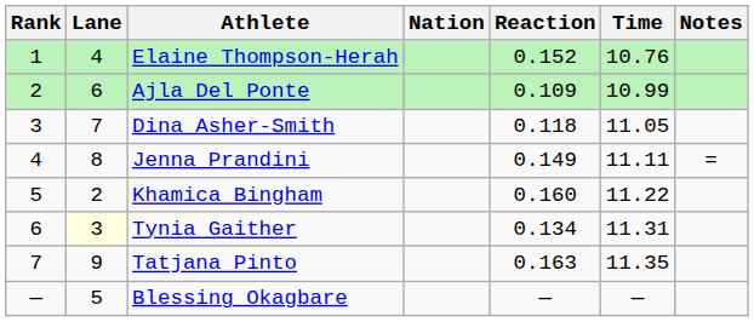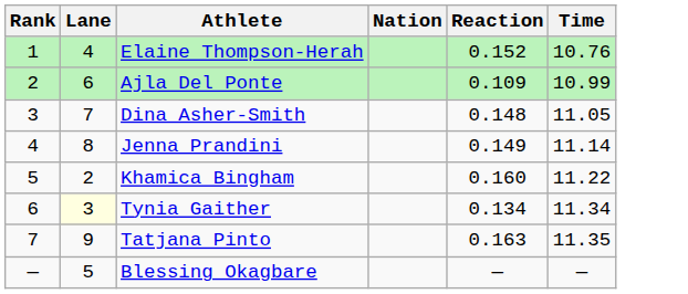 <table class="wikitable sortable" style="text-align:center">
 <tr>
 <th>Rank</th>
 <th>Lane</th>
 <th>Athlete</th>
 <th>Nation</th>
 <th>Reaction</th>
 <th>Time</th>
-<th>Notes</th>
 </tr>
 <tr bgcolor=#bbf3bb>
 <td>1</td>
 <td>4</td>
 <td align="left"><a href='#'>Elaine Thompson-Herah</a></td>
 <td align="left"></td>
 <td>0.152</td>
 <td>10.76</td>
-<td></td>
 </tr>
 <tr bgcolor=#bbf3bb>
 <td>2</td>
 <td>6</td>
 <td align="left"><a href='#'>Ajla Del Ponte</a></td>
 <td align="left"></td>
 <td>0.109</td>
 <td>10.99</td>
-<td></td>
 </tr>
 <tr>
 <td>3</td>
 <td>7</td>
 <td align="left"><a href='#'>Dina Asher-Smith</a></td>
 <td align="left"></td>
-<td>0.118</td>
+<td>0.148</td>
 <td>11.05</td>
-<td></td>
 </tr>
 <tr>
 <td>4</td>
 <td>8</td>
 <td align="left"><a href='#'>Jenna Prandini</a></td>
 <td align=left></td>
 <td>0.149</td>
-<td>11.11</td>
-<td>=</td>
+<td>11.14</td>
 </tr>
 <tr>
 <td>5</td>
 <td>2</td>
 <td align="left"><a href='#'>Khamica Bingham</a></td>
 <td align="left"></td>
 <td>0.160</td>
 <td>11.22</td>
-<td></td>
 </tr>
 <tr>
 <td>6</td>
 <td style="background: lightyellow;">3</td>
 <td align="left"><a href='#'>Tynia Gaither</a></td>
 <td align=left></td>
 <td>0.134</td>
-<td>11.31</td>
-<td></td>
+<td>11.34</td>
 </tr>
 <tr>
 <td>7</td>
 <td>9</td>
 <td align="left"><a href='#'>Tatjana Pinto</a></td>
 <td align="left"></td>
 <td>0.163</td>
 <td>11.35</td>
-<td></td>
 </tr>
 <tr>
 <td>—</td>
 <td>5</td>
 <td align="left"><a href='#'>Blessing Okagbare</a></td>
 <td align=left></td>
 <td>—</td>
 <td>—</td>
-<td></td>
 </tr>
 </table>
